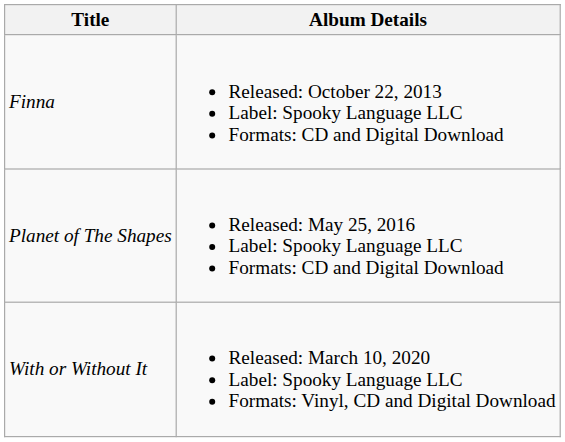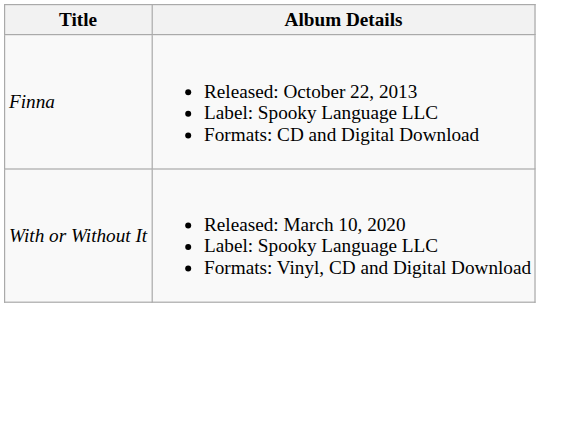 <table class="wikitable">
 <tr>
 <th>Title</th>
 <th>Album Details</th>
 </tr>
 <tr>
 <td><em>Finna</em></td>
 <td><br><ul><li>Released: October 22, 2013</li><li>Label: Spooky Language LLC</li><li>Formats: CD and Digital Download</li></ul></td>
 </tr>
 <tr>
-<td><em>Planet of The Shapes</em></td>
-<td><br><ul><li>Released: May 25, 2016</li><li>Label: Spooky Language LLC</li><li>Formats: CD and Digital Download</li></ul></td>
-</tr>
-<tr>
 <td><em>With or Without It</em></td>
 <td><br><ul><li>Released: March 10, 2020</li><li>Label: Spooky Language LLC</li><li>Formats: Vinyl, CD and Digital Download</li></ul></td>
 </tr>
 </table>
